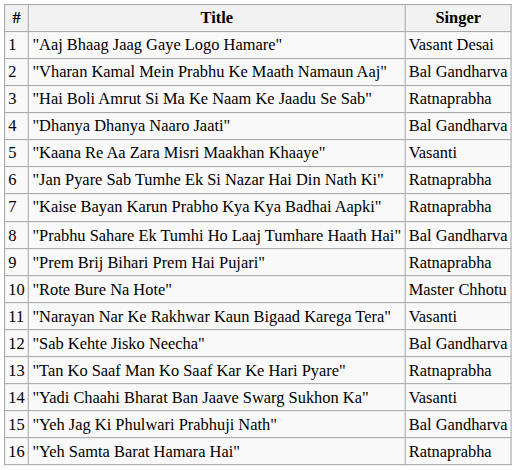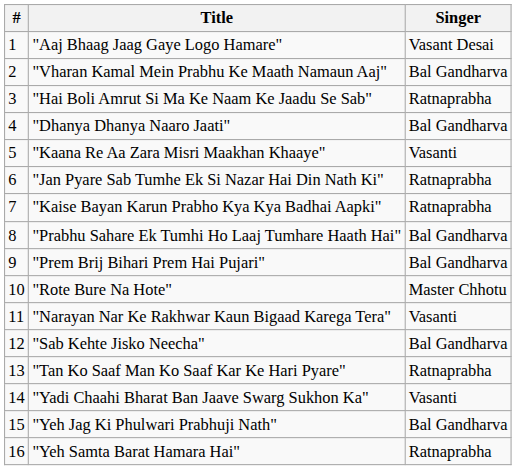 <table class="wikitable" style="font-size:95%;">
 <tr>
 <th>#</th>
 <th>Title</th>
 <th>Singer</th>
 </tr>
 <tr>
 <td>1</td>
 <td>"Aaj Bhaag Jaag Gaye Logo Hamare"</td>
 <td>Vasant Desai</td>
 </tr>
 <tr>
 <td>2</td>
 <td>"Vharan Kamal Mein Prabhu Ke Maath Namaun Aaj"</td>
 <td>Bal Gandharva</td>
 </tr>
 <tr>
 <td>3</td>
 <td>"Hai Boli Amrut Si Ma Ke Naam Ke Jaadu Se Sab"</td>
 <td>Ratnaprabha</td>
 </tr>
 <tr>
 <td>4</td>
 <td>"Dhanya Dhanya Naaro Jaati"</td>
 <td>Bal Gandharva</td>
 </tr>
 <tr>
 <td>5</td>
 <td>"Kaana Re Aa Zara Misri Maakhan Khaaye"</td>
 <td>Vasanti</td>
 </tr>
 <tr>
 <td>6</td>
 <td>"Jan Pyare Sab Tumhe Ek Si Nazar Hai Din Nath Ki"</td>
 <td>Ratnaprabha</td>
 </tr>
 <tr>
 <td>7</td>
 <td>"Kaise Bayan Karun Prabho Kya Kya Badhai Aapki"</td>
 <td>Ratnaprabha</td>
 </tr>
 <tr>
 <td>8</td>
 <td>"Prabhu Sahare Ek Tumhi Ho Laaj Tumhare Haath Hai"</td>
 <td>Bal Gandharva</td>
 </tr>
 <tr>
 <td>9</td>
 <td>"Prem Brij Bihari Prem Hai Pujari"</td>
-<td>Ratnaprabha</td>
+<td>Bal Gandharva</td>
 </tr>
 <tr>
 <td>10</td>
 <td>"Rote Bure Na Hote"</td>
 <td>Master Chhotu</td>
 </tr>
 <tr>
 <td>11</td>
 <td>"Narayan Nar Ke Rakhwar Kaun Bigaad Karega Tera"</td>
 <td>Vasanti</td>
 </tr>
 <tr>
 <td>12</td>
 <td>"Sab Kehte Jisko Neecha"</td>
 <td>Bal Gandharva</td>
 </tr>
 <tr>
 <td>13</td>
 <td>"Tan Ko Saaf Man Ko Saaf Kar Ke Hari Pyare"</td>
 <td>Ratnaprabha</td>
 </tr>
 <tr>
 <td>14</td>
 <td>"Yadi Chaahi Bharat Ban Jaave Swarg Sukhon Ka"</td>
 <td>Vasanti</td>
 </tr>
 <tr>
 <td>15</td>
 <td>"Yeh Jag Ki Phulwari Prabhuji Nath"</td>
 <td>Bal Gandharva</td>
 </tr>
 <tr>
 <td>16</td>
 <td>"Yeh Samta Barat Hamara Hai"</td>
 <td>Ratnaprabha</td>
 </tr>
 </table>
